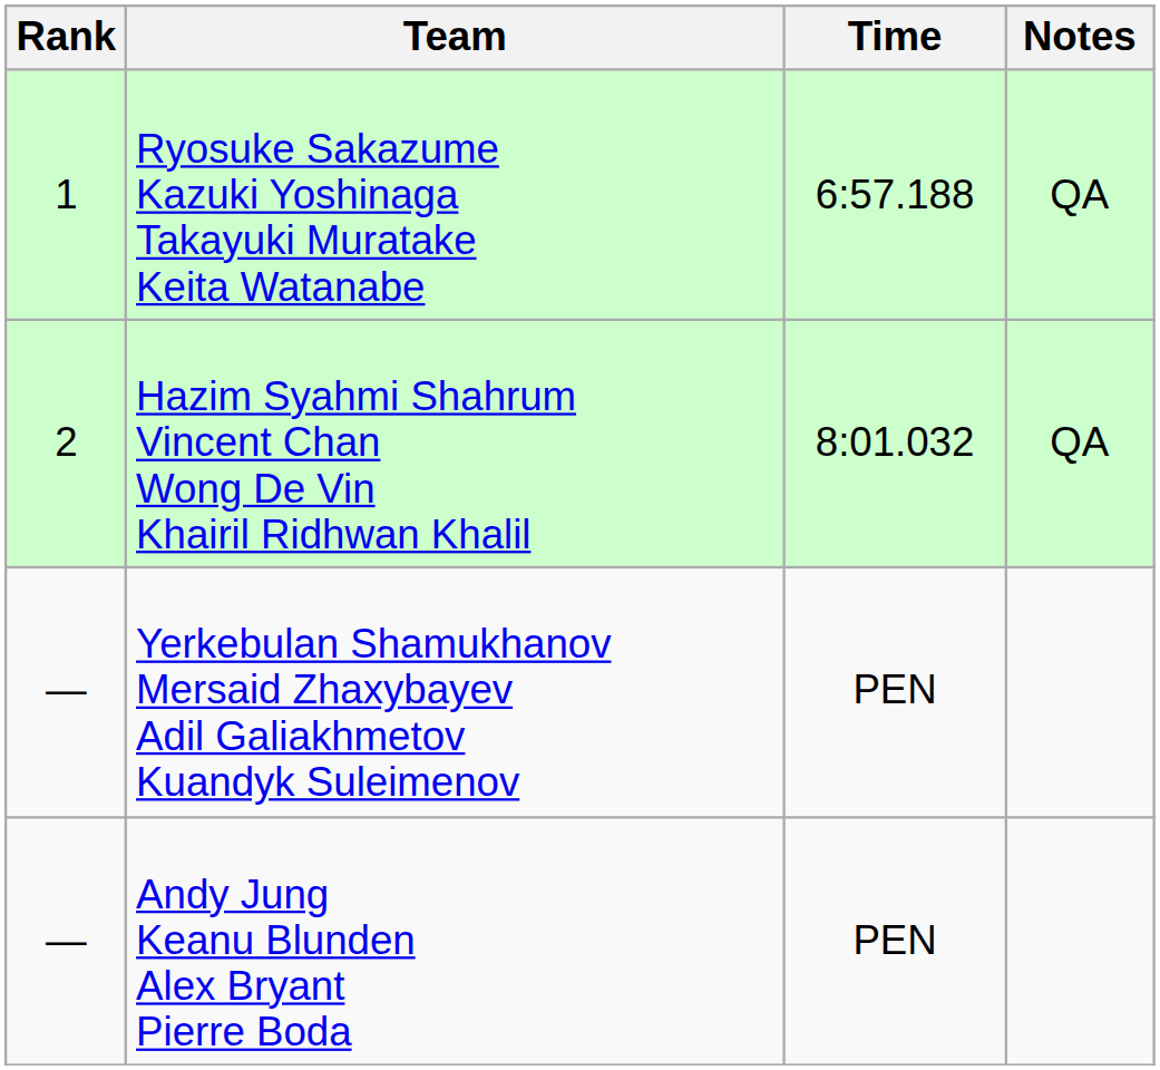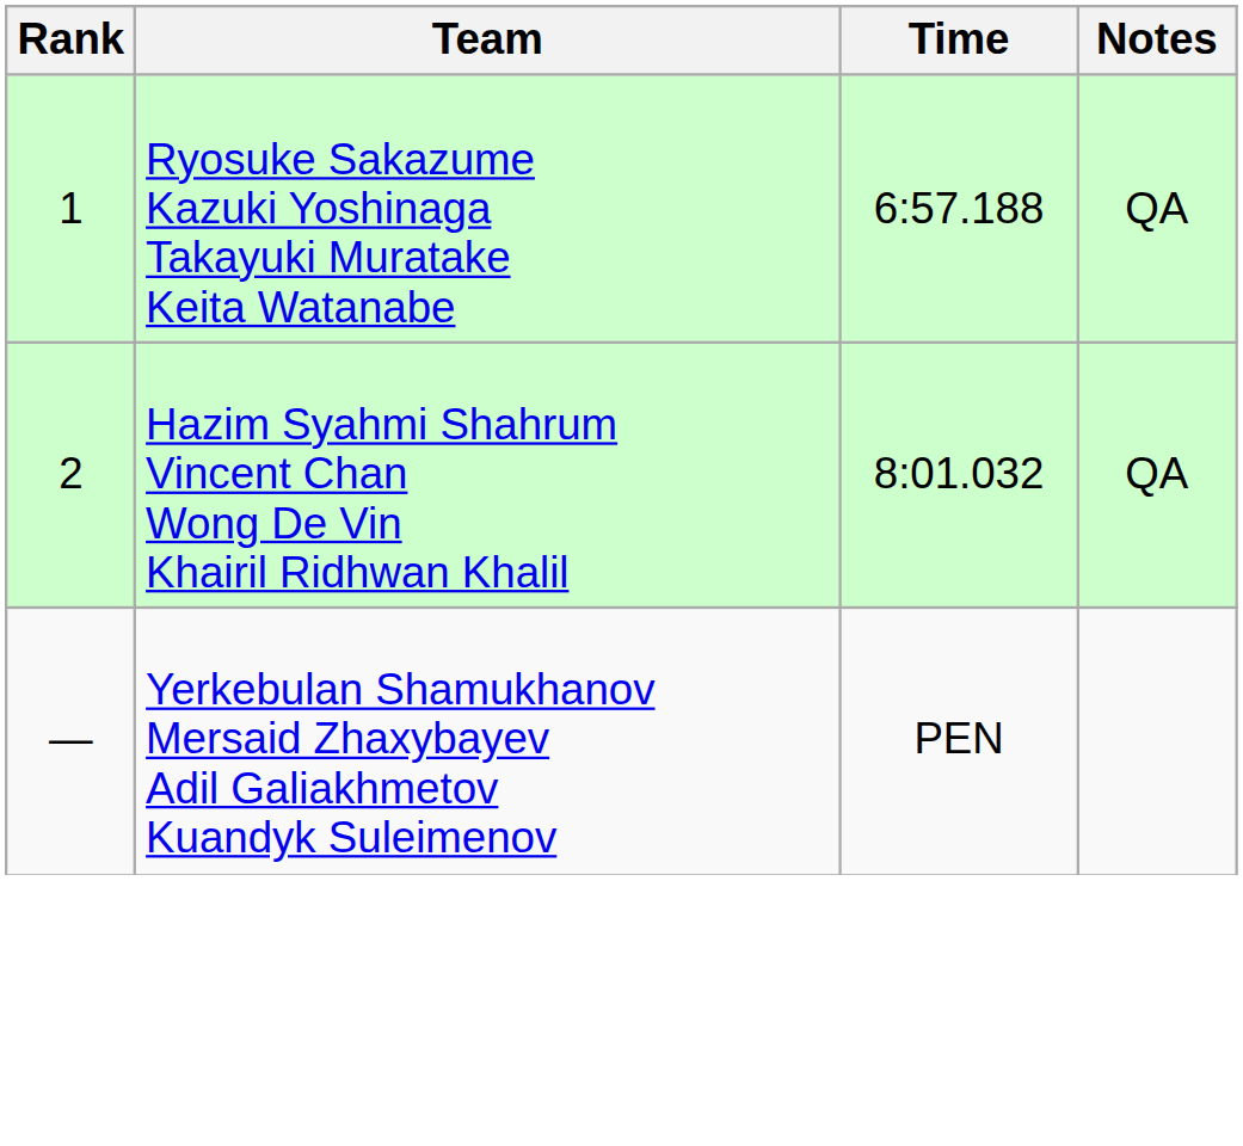 <table class=wikitable style="text-align:center">
 <tr>
 <th width=40>Rank</th>
 <th width=250>Team</th>
 <th width=80>Time</th>
 <th width=50>Notes</th>
 </tr>
 <tr bgcolor="ccffcc">
 <td>1</td>
 <td align=left><br><a href='#'>Ryosuke Sakazume</a><br><a href='#'>Kazuki Yoshinaga</a><br><a href='#'>Takayuki Muratake</a><br><a href='#'>Keita Watanabe</a></td>
 <td>6:57.188</td>
 <td>QA</td>
 </tr>
 <tr bgcolor="ccffcc">
 <td>2</td>
 <td align=left><br><a href='#'>Hazim Syahmi Shahrum</a><br><a href='#'>Vincent Chan</a><br><a href='#'>Wong De Vin</a><br><a href='#'>Khairil Ridhwan Khalil</a></td>
 <td>8:01.032</td>
 <td>QA</td>
 </tr>
 <tr>
 <td>—</td>
 <td align=left><br><a href='#'>Yerkebulan Shamukhanov</a><br><a href='#'>Mersaid Zhaxybayev</a><br><a href='#'>Adil Galiakhmetov</a><br><a href='#'>Kuandyk Suleimenov</a></td>
 <td>PEN</td>
 <td></td>
 </tr>
-<tr>
-<td>—</td>
-<td align=left><br><a href='#'>Andy Jung</a><br><a href='#'>Keanu Blunden</a><br><a href='#'>Alex Bryant</a><br><a href='#'>Pierre Boda</a></td>
-<td>PEN</td>
-<td></td>
-</tr>
 </table>
